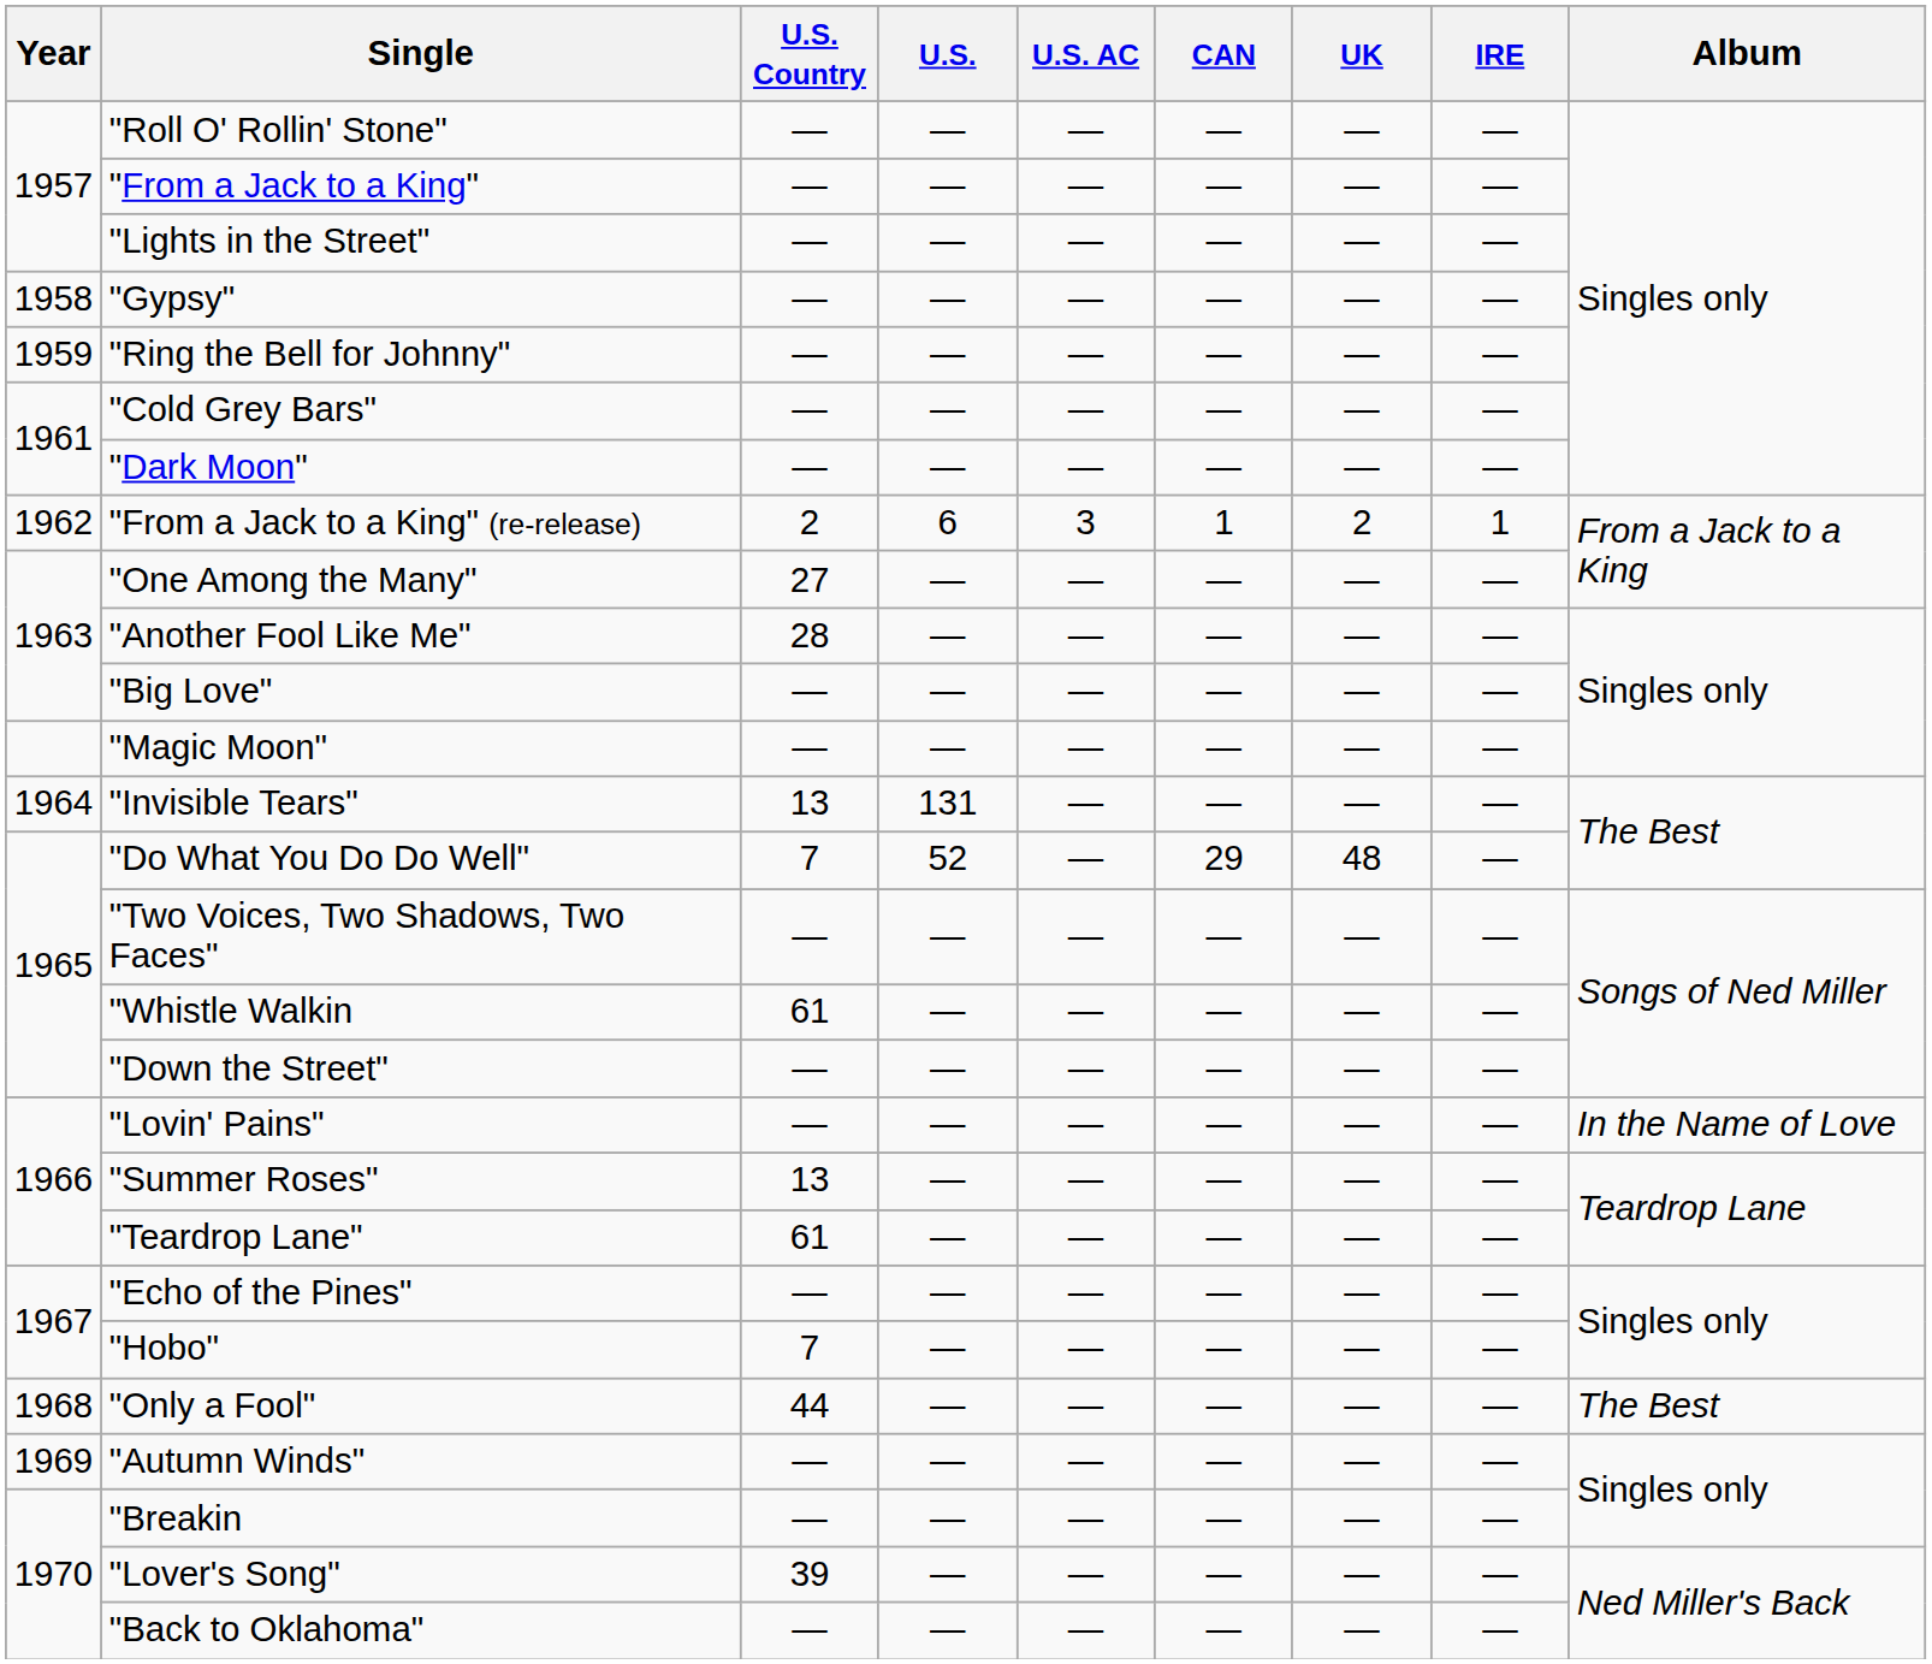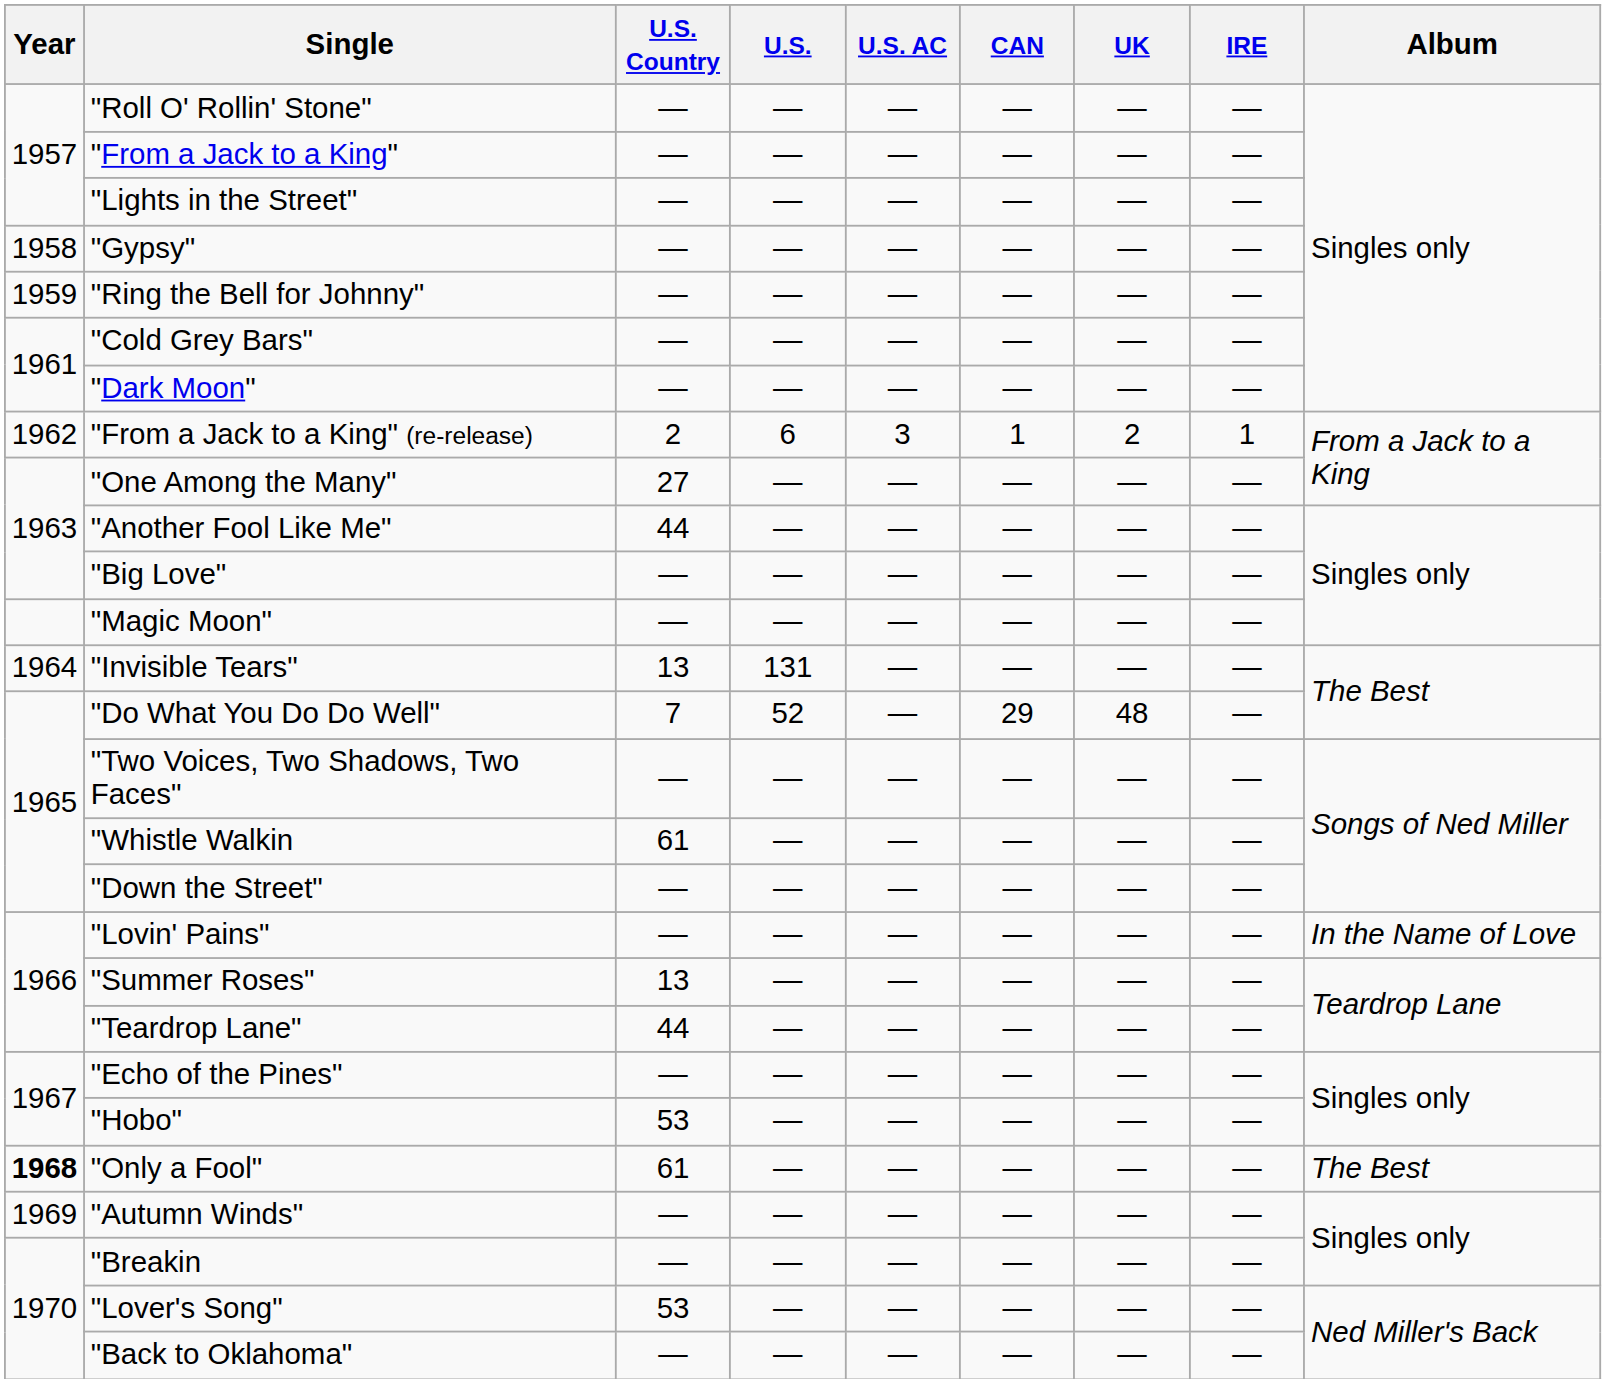 <table class="wikitable">
 <tr>
 <th>Year</th>
 <th>Single</th>
 <th width="55"><small><a href='#'>U.S. Country</a></small></th>
 <th width="55"><small><a href='#'>U.S.</a></small></th>
 <th width="55"><small><a href='#'>U.S. AC</a></small></th>
 <th width="55"><small><a href='#'>CAN</a></small></th>
 <th width="55"><small><a href='#'>UK</a></small></th>
 <th width="55"><small><a href='#'>IRE</a></small></th>
 <th>Album</th>
 </tr>
 <tr>
 <td rowspan="3">1957</td>
 <td>"Roll O' Rollin' Stone"</td>
 <td align="center">—</td>
 <td align="center">—</td>
 <td align="center">—</td>
 <td align="center">—</td>
 <td align="center">—</td>
 <td align="center">—</td>
 <td rowspan=7>Singles only</td>
 </tr>
 <tr>
 <td>"<a href='#'>From a Jack to a King</a>"</td>
 <td align="center">—</td>
 <td align="center">—</td>
 <td align="center">—</td>
 <td align="center">—</td>
 <td align="center">—</td>
 <td align="center">—</td>
 </tr>
 <tr>
 <td>"Lights in the Street"</td>
 <td align="center">—</td>
 <td align="center">—</td>
 <td align="center">—</td>
 <td align="center">—</td>
 <td align="center">—</td>
 <td align="center">—</td>
 </tr>
 <tr>
 <td>1958</td>
 <td>"Gypsy"</td>
 <td align="center">—</td>
 <td align="center">—</td>
 <td align="center">—</td>
 <td align="center">—</td>
 <td align="center">—</td>
 <td align="center">—</td>
 </tr>
 <tr>
 <td>1959</td>
 <td>"Ring the Bell for Johnny"</td>
 <td align="center">—</td>
 <td align="center">—</td>
 <td align="center">—</td>
 <td align="center">—</td>
 <td align="center">—</td>
 <td align="center">—</td>
 </tr>
 <tr>
 <td rowspan="2">1961</td>
 <td>"Cold Grey Bars"</td>
 <td align="center">—</td>
 <td align="center">—</td>
 <td align="center">—</td>
 <td align="center">—</td>
 <td align="center">—</td>
 <td align="center">—</td>
 </tr>
 <tr>
 <td>"<a href='#'>Dark Moon</a>"</td>
 <td align="center">—</td>
 <td align="center">—</td>
 <td align="center">—</td>
 <td align="center">—</td>
 <td align="center">—</td>
 <td align="center">—</td>
 </tr>
 <tr>
 <td>1962</td>
 <td>"From a Jack to a King" <small>(re-release)</small></td>
 <td align="center">2</td>
 <td align="center">6</td>
 <td align="center">3</td>
 <td align="center">1</td>
 <td align="center">2</td>
 <td align="center">1</td>
 <td rowspan="2"><em>From a Jack to a King</em></td>
 </tr>
 <tr>
 <td rowspan="3">1963</td>
 <td>"One Among the Many"</td>
 <td align="center">27</td>
 <td align="center">—</td>
 <td align="center">—</td>
 <td align="center">—</td>
 <td align="center">—</td>
 <td align="center">—</td>
 </tr>
 <tr>
 <td>"Another Fool Like Me"</td>
-<td align="center">28</td>
+<td align="center">44</td>
 <td align="center">—</td>
 <td align="center">—</td>
 <td align="center">—</td>
 <td align="center">—</td>
 <td align="center">—</td>
 <td rowspan=3>Singles only</td>
 </tr>
 <tr>
 <td>"Big Love"</td>
 <td align="center">—</td>
 <td align="center">—</td>
 <td align="center">—</td>
 <td align="center">—</td>
 <td align="center">—</td>
 <td align="center">—</td>
 </tr>
 <tr>
 <td></td>
 <td>"Magic Moon"</td>
 <td align="center">—</td>
 <td align="center">—</td>
 <td align="center">—</td>
 <td align="center">—</td>
 <td align="center">—</td>
 <td align="center">—</td>
 </tr>
 <tr>
 <td>1964</td>
 <td>"Invisible Tears"</td>
 <td align="center">13</td>
 <td align="center">131</td>
 <td align="center">—</td>
 <td align="center">—</td>
 <td align="center">—</td>
 <td align="center">—</td>
 <td rowspan="2"><em>The Best</em></td>
 </tr>
 <tr>
 <td rowspan="4">1965</td>
 <td>"Do What You Do Do Well"</td>
 <td align="center">7</td>
 <td align="center">52</td>
 <td align="center">—</td>
 <td align="center">29</td>
 <td align="center">48</td>
 <td align="center">—</td>
 </tr>
 <tr>
 <td>"Two Voices, Two Shadows, Two Faces"</td>
 <td align="center">—</td>
 <td align="center">—</td>
 <td align="center">—</td>
 <td align="center">—</td>
 <td align="center">—</td>
 <td align="center">—</td>
 <td rowspan="3"><em>Songs of Ned Miller</em></td>
 </tr>
 <tr>
 <td>"Whistle Walkin</td>
 <td align="center">61</td>
 <td align="center">—</td>
 <td align="center">—</td>
 <td align="center">—</td>
 <td align="center">—</td>
 <td align="center">—</td>
 </tr>
 <tr>
 <td>"Down the Street"</td>
 <td align="center">—</td>
 <td align="center">—</td>
 <td align="center">—</td>
 <td align="center">—</td>
 <td align="center">—</td>
 <td align="center">—</td>
 </tr>
 <tr>
 <td rowspan="3">1966</td>
 <td>"Lovin' Pains"</td>
 <td align="center">—</td>
 <td align="center">—</td>
 <td align="center">—</td>
 <td align="center">—</td>
 <td align="center">—</td>
 <td align="center">—</td>
 <td><em>In the Name of Love</em></td>
 </tr>
 <tr>
 <td>"Summer Roses"</td>
 <td align="center">13</td>
 <td align="center">—</td>
 <td align="center">—</td>
 <td align="center">—</td>
 <td align="center">—</td>
 <td align="center">—</td>
 <td rowspan="2"><em>Teardrop Lane</em></td>
 </tr>
 <tr>
 <td>"Teardrop Lane"</td>
-<td align="center">61</td>
+<td align="center">44</td>
 <td align="center">—</td>
 <td align="center">—</td>
 <td align="center">—</td>
 <td align="center">—</td>
 <td align="center">—</td>
 </tr>
 <tr>
 <td rowspan="2">1967</td>
 <td>"Echo of the Pines"</td>
 <td align="center">—</td>
 <td align="center">—</td>
 <td align="center">—</td>
 <td align="center">—</td>
 <td align="center">—</td>
 <td align="center">—</td>
 <td rowspan=2>Singles only</td>
 </tr>
 <tr>
 <td>"Hobo"</td>
-<td align="center">7</td>
+<td align="center">53</td>
 <td align="center">—</td>
 <td align="center">—</td>
 <td align="center">—</td>
 <td align="center">—</td>
 <td align="center">—</td>
 </tr>
 <tr>
-<td>1968</td>
+<td><strong>1968</strong></td>
 <td>"Only a Fool"</td>
-<td align="center">44</td>
+<td align="center">61</td>
 <td align="center">—</td>
 <td align="center">—</td>
 <td align="center">—</td>
 <td align="center">—</td>
 <td align="center">—</td>
 <td><em>The Best</em></td>
 </tr>
 <tr>
 <td>1969</td>
 <td>"Autumn Winds"</td>
 <td align="center">—</td>
 <td align="center">—</td>
 <td align="center">—</td>
 <td align="center">—</td>
 <td align="center">—</td>
 <td align="center">—</td>
 <td rowspan=2>Singles only</td>
 </tr>
 <tr>
 <td rowspan="3">1970</td>
 <td>"Breakin</td>
 <td align="center">—</td>
 <td align="center">—</td>
 <td align="center">—</td>
 <td align="center">—</td>
 <td align="center">—</td>
 <td align="center">—</td>
 </tr>
 <tr>
 <td>"Lover's Song"</td>
-<td align="center">39</td>
+<td align="center">53</td>
 <td align="center">—</td>
 <td align="center">—</td>
 <td align="center">—</td>
 <td align="center">—</td>
 <td align="center">—</td>
 <td rowspan="2"><em>Ned Miller's Back</em></td>
 </tr>
 <tr>
 <td>"Back to Oklahoma"</td>
 <td align="center">—</td>
 <td align="center">—</td>
 <td align="center">—</td>
 <td align="center">—</td>
 <td align="center">—</td>
 <td align="center">—</td>
 </tr>
 </table>
